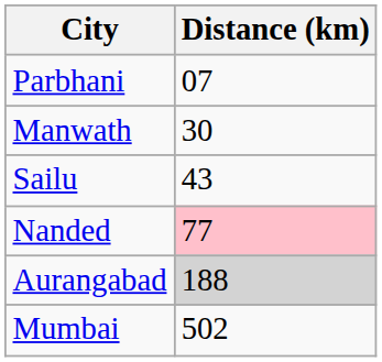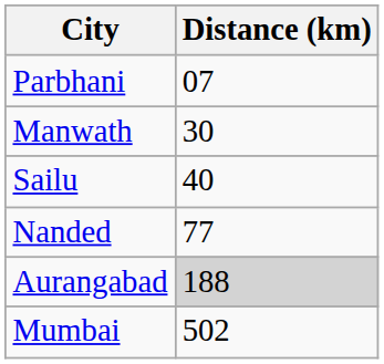 <table class="wikitable">
 <tr>
 <th>City</th>
 <th>Distance (km)</th>
 </tr>
 <tr>
 <td><a href='#'>Parbhani</a></td>
 <td>07</td>
 </tr>
 <tr>
 <td><a href='#'>Manwath</a></td>
 <td>30</td>
 </tr>
 <tr>
 <td><a href='#'>Sailu</a></td>
-<td>43</td>
+<td>40</td>
 </tr>
 <tr>
 <td><a href='#'>Nanded</a></td>
-<td style="background: pink;">77</td>
+<td>77</td>
 </tr>
 <tr>
 <td><a href='#'>Aurangabad</a></td>
 <td style="background: lightgrey;">188</td>
 </tr>
 <tr>
 <td><a href='#'>Mumbai</a></td>
 <td>502</td>
 </tr>
 </table>
